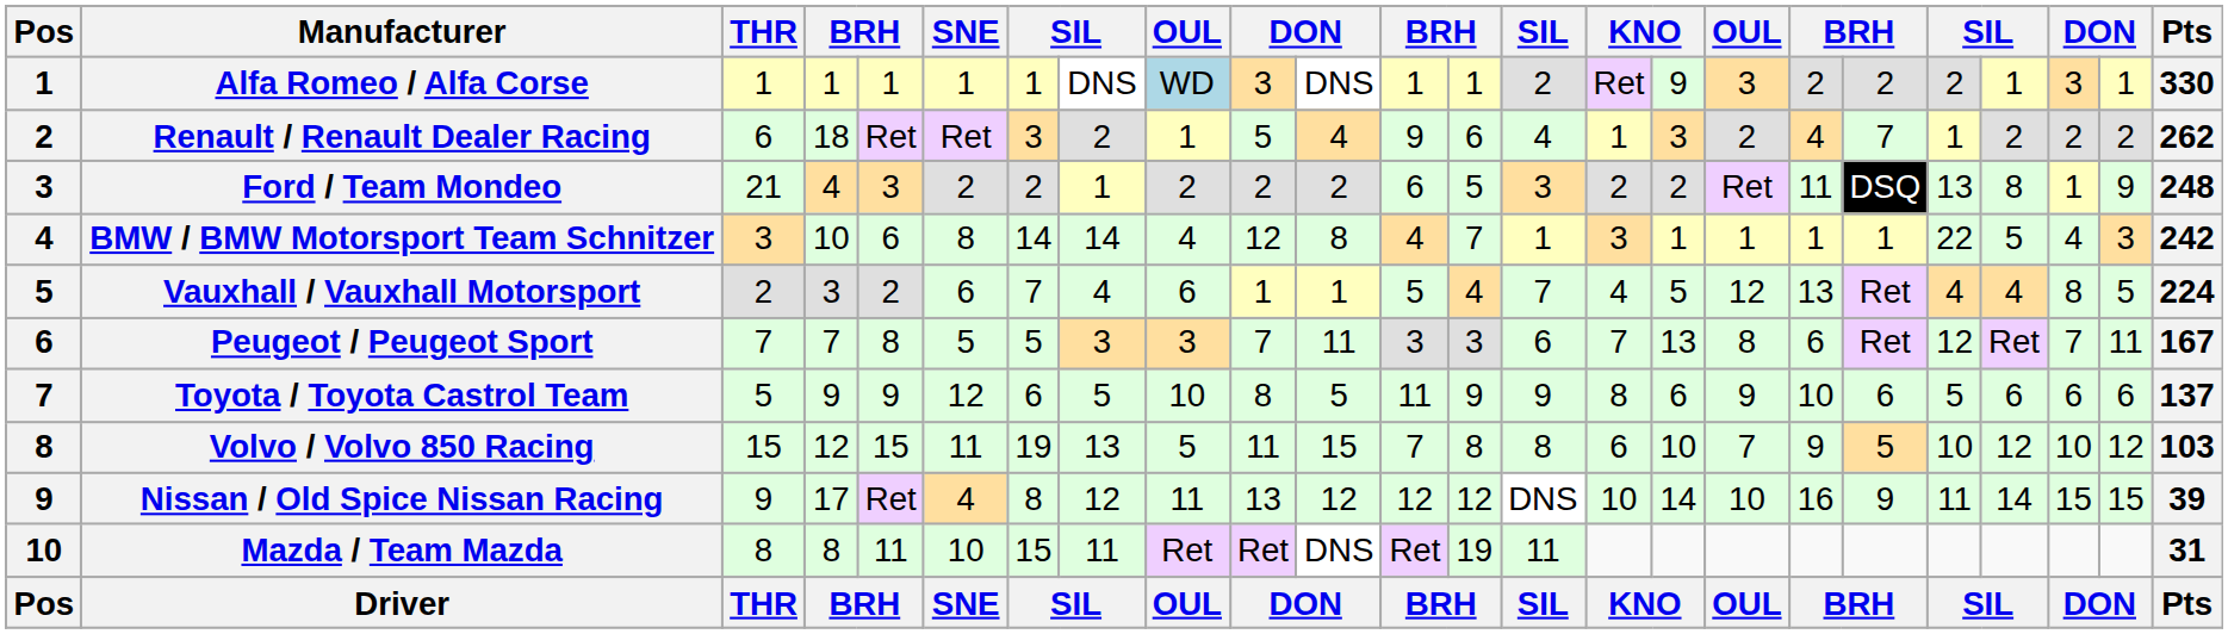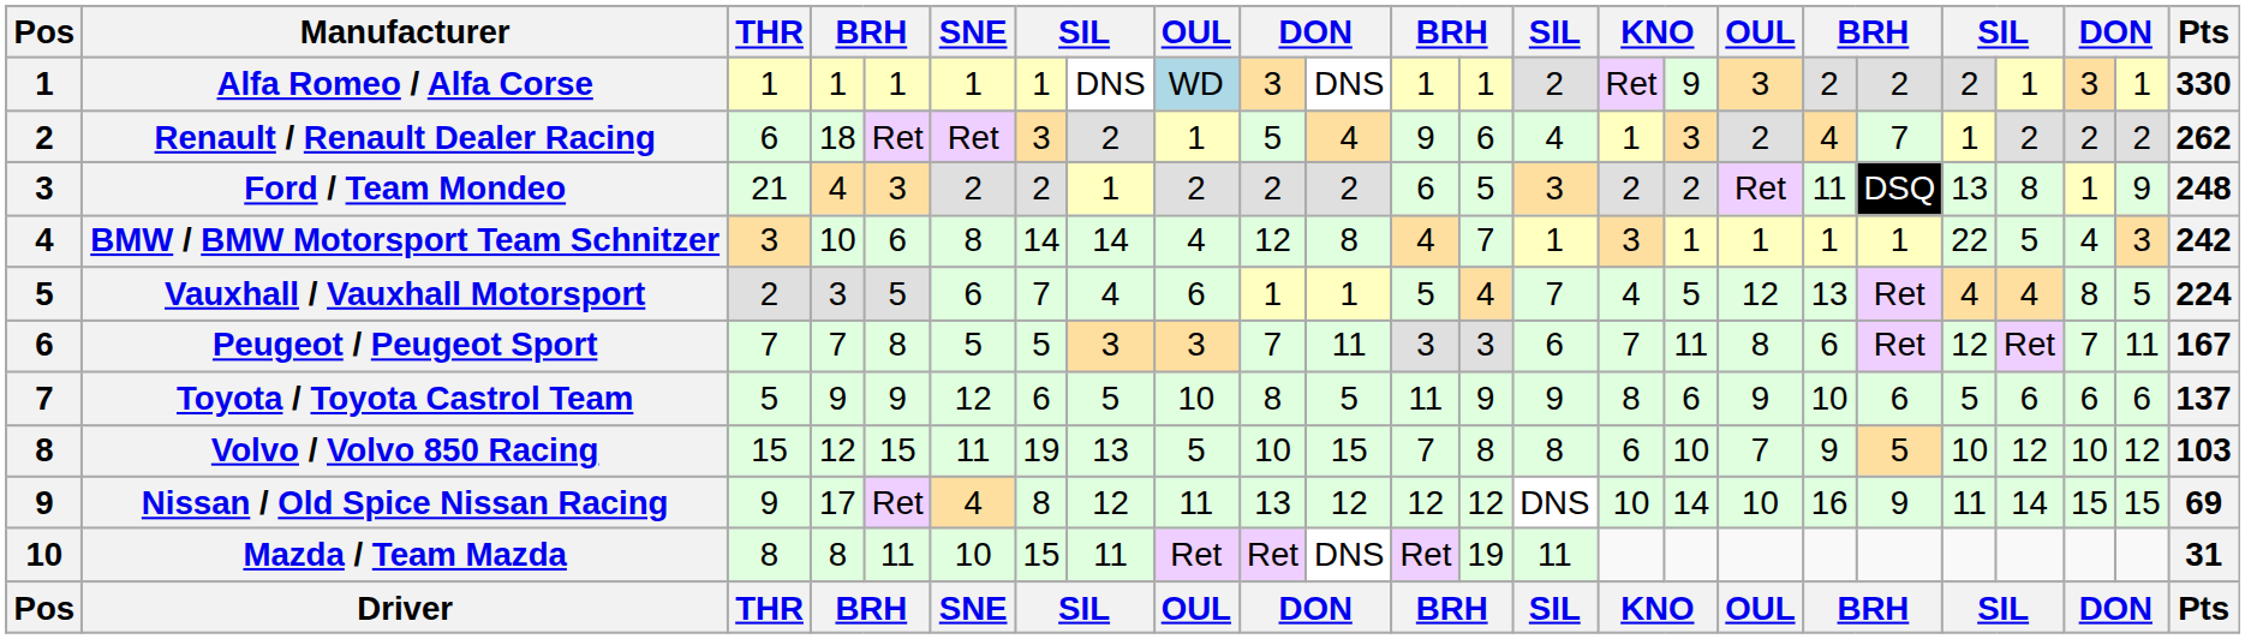 <table class="wikitable" style="font-size: 85%; text-align:center;">
 <tr valign="top">
 <th valign=middle>Pos</th>
 <th valign=middle>Manufacturer</th>
 <th><a href='#'>THR</a></th>
 <th colspan=2><a href='#'>BRH</a></th>
 <th><a href='#'>SNE</a></th>
 <th colspan=2><a href='#'>SIL</a></th>
 <th><a href='#'>OUL</a></th>
 <th colspan=2><a href='#'>DON</a></th>
 <th colspan=2><a href='#'>BRH</a></th>
 <th><a href='#'>SIL</a></th>
 <th colspan=2><a href='#'>KNO</a></th>
 <th><a href='#'>OUL</a></th>
 <th colspan=2><a href='#'>BRH</a></th>
 <th colspan=2><a href='#'>SIL</a></th>
 <th colspan=2><a href='#'>DON</a></th>
 <th valign=middle>Pts</th>
 </tr>
 <tr>
 <th>1</th>
 <th align=left><a href='#'>Alfa Romeo</a> / <a href='#'>Alfa Corse</a></th>
 <td style="background:#ffffbf;">1</td>
 <td style="background:#ffffbf;">1</td>
 <td style="background:#ffffbf;">1</td>
 <td style="background:#ffffbf;">1</td>
 <td style="background:#ffffbf;">1</td>
 <td style="background:#ffffff;">DNS</td>
 <td style="background: lightblue;">WD</td>
 <td style="background:#FFDF9F;">3</td>
 <td style="background:#ffffff;">DNS</td>
 <td style="background:#ffffbf;">1</td>
 <td style="background:#ffffbf;">1</td>
 <td style="background:#DFDFDF;">2</td>
 <td style="background:#EFCFFF;">Ret</td>
 <td style="background:#DFFFDF;">9</td>
 <td style="background:#FFDF9F;">3</td>
 <td style="background:#DFDFDF;">2</td>
 <td style="background:#DFDFDF;">2</td>
 <td style="background:#DFDFDF;">2</td>
 <td style="background:#ffffbf;">1</td>
 <td style="background:#FFDF9F;">3</td>
 <td style="background:#ffffbf;">1</td>
 <th>330</th>
 </tr>
 <tr>
 <th>2</th>
 <th align=left><a href='#'>Renault</a> / <a href='#'>Renault Dealer Racing</a></th>
 <td style="background:#DFFFDF;">6</td>
 <td style="background:#DFFFDF;">18</td>
 <td style="background:#EFCFFF;">Ret</td>
 <td style="background:#EFCFFF;">Ret</td>
 <td style="background:#FFDF9F;">3</td>
 <td style="background:#DFDFDF;">2</td>
 <td style="background:#ffffbf;">1</td>
 <td style="background:#DFFFDF;">5</td>
 <td style="background:#FFDF9F;">4</td>
 <td style="background:#DFFFDF;">9</td>
 <td style="background:#DFFFDF;">6</td>
 <td style="background:#DFFFDF;">4</td>
 <td style="background:#ffffbf;">1</td>
 <td style="background:#FFDF9F;">3</td>
 <td style="background:#DFDFDF;">2</td>
 <td style="background:#FFDF9F;">4</td>
 <td style="background:#DFFFDF;">7</td>
 <td style="background:#ffffbf;">1</td>
 <td style="background:#DFDFDF;">2</td>
 <td style="background:#DFDFDF;">2</td>
 <td style="background:#DFDFDF;">2</td>
 <th>262</th>
 </tr>
 <tr>
 <th>3</th>
 <th align=left><a href='#'>Ford</a> / <a href='#'>Team Mondeo</a></th>
 <td style="background:#DFFFDF;">21</td>
 <td style="background:#FFDF9F;">4</td>
 <td style="background:#FFDF9F;">3</td>
 <td style="background:#DFDFDF;">2</td>
 <td style="background:#DFDFDF;">2</td>
 <td style="background:#ffffbf;">1</td>
 <td style="background:#DFDFDF;">2</td>
 <td style="background:#DFDFDF;">2</td>
 <td style="background:#DFDFDF;">2</td>
 <td style="background:#DFFFDF;">6</td>
 <td style="background:#DFFFDF;">5</td>
 <td style="background:#FFDF9F;">3</td>
 <td style="background:#DFDFDF;">2</td>
 <td style="background:#DFDFDF;">2</td>
 <td style="background:#EFCFFF;">Ret</td>
 <td style="background:#DFFFDF;">11</td>
 <td style="background:#000000; color:white">DSQ</td>
 <td style="background:#DFFFDF;">13</td>
 <td style="background:#DFFFDF;">8</td>
 <td style="background:#ffffbf;">1</td>
 <td style="background:#DFFFDF;">9</td>
 <th>248</th>
 </tr>
 <tr>
 <th>4</th>
 <th align=left nowrap><a href='#'>BMW</a> / <a href='#'>BMW Motorsport Team Schnitzer</a></th>
 <td style="background:#FFDF9F;">3</td>
 <td style="background:#DFFFDF;">10</td>
 <td style="background:#DFFFDF;">6</td>
 <td style="background:#DFFFDF;">8</td>
 <td style="background:#DFFFDF;">14</td>
 <td style="background:#DFFFDF;">14</td>
 <td style="background:#DFFFDF;">4</td>
 <td style="background:#DFFFDF;">12</td>
 <td style="background:#DFFFDF;">8</td>
 <td style="background:#FFDF9F;">4</td>
 <td style="background:#DFFFDF;">7</td>
 <td style="background:#ffffbf;">1</td>
 <td style="background:#FFDF9F;">3</td>
 <td style="background:#ffffbf;">1</td>
 <td style="background:#ffffbf;">1</td>
 <td style="background:#ffffbf;">1</td>
 <td style="background:#ffffbf;">1</td>
 <td style="background:#DFFFDF;">22</td>
 <td style="background:#DFFFDF;">5</td>
 <td style="background:#DFFFDF;">4</td>
 <td style="background:#FFDF9F;">3</td>
 <th>242</th>
 </tr>
 <tr>
 <th>5</th>
 <th align=left><a href='#'>Vauxhall</a> / <a href='#'>Vauxhall Motorsport</a></th>
 <td style="background:#DFDFDF;">2</td>
 <td style="background:#DFDFDF;">3</td>
-<td style="background:#DFDFDF;">2</td>
+<td style="background:#DFDFDF;">5</td>
 <td style="background:#DFFFDF;">6</td>
 <td style="background:#DFFFDF;">7</td>
 <td style="background:#DFFFDF;">4</td>
 <td style="background:#DFFFDF;">6</td>
 <td style="background:#ffffbf;">1</td>
 <td style="background:#ffffbf;">1</td>
 <td style="background:#DFFFDF;">5</td>
 <td style="background:#FFDF9F;">4</td>
 <td style="background:#DFFFDF;">7</td>
 <td style="background:#DFFFDF;">4</td>
 <td style="background:#DFFFDF;">5</td>
 <td style="background:#DFFFDF;">12</td>
 <td style="background:#DFFFDF;">13</td>
 <td style="background:#EFCFFF;">Ret</td>
 <td style="background:#FFDF9F;">4</td>
 <td style="background:#FFDF9F;">4</td>
 <td style="background:#DFFFDF;">8</td>
 <td style="background:#DFFFDF;">5</td>
 <th>224</th>
 </tr>
 <tr>
 <th>6</th>
 <th align=left><a href='#'>Peugeot</a> / <a href='#'>Peugeot Sport</a></th>
 <td style="background:#DFFFDF;">7</td>
 <td style="background:#DFFFDF;">7</td>
 <td style="background:#DFFFDF;">8</td>
 <td style="background:#DFFFDF;">5</td>
 <td style="background:#DFFFDF;">5</td>
 <td style="background:#FFDF9F;">3</td>
 <td style="background:#FFDF9F;">3</td>
 <td style="background:#DFFFDF;">7</td>
 <td style="background:#DFFFDF;">11</td>
 <td style="background:#DFDFDF;">3</td>
 <td style="background:#DFDFDF;">3</td>
 <td style="background:#DFFFDF;">6</td>
 <td style="background:#DFFFDF;">7</td>
-<td style="background:#DFFFDF;">13</td>
+<td style="background:#DFFFDF;">11</td>
 <td style="background:#DFFFDF;">8</td>
 <td style="background:#DFFFDF;">6</td>
 <td style="background:#EFCFFF;">Ret</td>
 <td style="background:#DFFFDF;">12</td>
 <td style="background:#EFCFFF;">Ret</td>
 <td style="background:#DFFFDF;">7</td>
 <td style="background:#DFFFDF;">11</td>
 <th>167</th>
 </tr>
 <tr>
 <th>7</th>
 <th align=left><a href='#'>Toyota</a> / <a href='#'>Toyota Castrol Team</a></th>
 <td style="background:#DFFFDF;">5</td>
 <td style="background:#DFFFDF;">9</td>
 <td style="background:#DFFFDF;">9</td>
 <td style="background:#DFFFDF;">12</td>
 <td style="background:#DFFFDF;">6</td>
 <td style="background:#DFFFDF;">5</td>
 <td style="background:#DFFFDF;">10</td>
 <td style="background:#DFFFDF;">8</td>
 <td style="background:#DFFFDF;">5</td>
 <td style="background:#DFFFDF;">11</td>
 <td style="background:#DFFFDF;">9</td>
 <td style="background:#DFFFDF;">9</td>
 <td style="background:#DFFFDF;">8</td>
 <td style="background:#DFFFDF;">6</td>
 <td style="background:#DFFFDF;">9</td>
 <td style="background:#DFFFDF;">10</td>
 <td style="background:#DFFFDF;">6</td>
 <td style="background:#DFFFDF;">5</td>
 <td style="background:#DFFFDF;">6</td>
 <td style="background:#DFFFDF;">6</td>
 <td style="background:#DFFFDF;">6</td>
 <th>137</th>
 </tr>
 <tr>
 <th>8</th>
 <th align=left><a href='#'>Volvo</a> / <a href='#'>Volvo 850 Racing</a></th>
 <td style="background:#DFFFDF;">15</td>
 <td style="background:#DFFFDF;">12</td>
 <td style="background:#DFFFDF;">15</td>
 <td style="background:#DFFFDF;">11</td>
 <td style="background:#DFFFDF;">19</td>
 <td style="background:#DFFFDF;">13</td>
 <td style="background:#DFFFDF;">5</td>
-<td style="background:#DFFFDF;">11</td>
+<td style="background:#DFFFDF;">10</td>
 <td style="background:#DFFFDF;">15</td>
 <td style="background:#DFFFDF;">7</td>
 <td style="background:#DFFFDF;">8</td>
 <td style="background:#DFFFDF;">8</td>
 <td style="background:#DFFFDF;">6</td>
 <td style="background:#DFFFDF;">10</td>
 <td style="background:#DFFFDF;">7</td>
 <td style="background:#DFFFDF;">9</td>
 <td style="background:#FFDF9F;">5</td>
 <td style="background:#DFFFDF;">10</td>
 <td style="background:#DFFFDF;">12</td>
 <td style="background:#DFFFDF;">10</td>
 <td style="background:#DFFFDF;">12</td>
 <th>103</th>
 </tr>
 <tr>
 <th>9</th>
 <th align=left><a href='#'>Nissan</a> / <a href='#'>Old Spice Nissan Racing</a></th>
 <td style="background:#DFFFDF;">9</td>
 <td style="background:#DFFFDF;">17</td>
 <td style="background:#EFCFFF;">Ret</td>
 <td style="background:#FFDF9F;">4</td>
 <td style="background:#DFFFDF;">8</td>
 <td style="background:#DFFFDF;">12</td>
 <td style="background:#DFFFDF;">11</td>
 <td style="background:#DFFFDF;">13</td>
 <td style="background:#DFFFDF;">12</td>
 <td style="background:#DFFFDF;">12</td>
 <td style="background:#DFFFDF;">12</td>
 <td style="background:#ffffff;">DNS</td>
 <td style="background:#DFFFDF;">10</td>
 <td style="background:#DFFFDF;">14</td>
 <td style="background:#DFFFDF;">10</td>
 <td style="background:#DFFFDF;">16</td>
 <td style="background:#DFFFDF;">9</td>
 <td style="background:#DFFFDF;">11</td>
 <td style="background:#DFFFDF;">14</td>
 <td style="background:#DFFFDF;">15</td>
 <td style="background:#DFFFDF;">15</td>
-<th>39</th>
+<th>69</th>
 </tr>
 <tr>
 <th>10</th>
 <th align=left><a href='#'>Mazda</a> / <a href='#'>Team Mazda</a></th>
 <td style="background:#DFFFDF;">8</td>
 <td style="background:#DFFFDF;">8</td>
 <td style="background:#DFFFDF;">11</td>
 <td style="background:#DFFFDF;">10</td>
 <td style="background:#DFFFDF;">15</td>
 <td style="background:#DFFFDF;">11</td>
 <td style="background:#EFCFFF;">Ret</td>
 <td style="background:#EFCFFF;">Ret</td>
 <td style="background:#ffffff;">DNS</td>
 <td style="background:#EFCFFF;">Ret</td>
 <td style="background:#DFFFDF;">19</td>
 <td style="background:#DFFFDF;">11</td>
 <td></td>
 <td></td>
 <td></td>
 <td></td>
 <td></td>
 <td></td>
 <td></td>
 <td></td>
 <td></td>
 <th>31</th>
 </tr>
 <tr>
 <th valign=middle>Pos</th>
 <th valign=middle>Driver</th>
 <th><a href='#'>THR</a></th>
 <th colspan=2><a href='#'>BRH</a></th>
 <th><a href='#'>SNE</a></th>
 <th colspan=2><a href='#'>SIL</a></th>
 <th><a href='#'>OUL</a></th>
 <th colspan=2><a href='#'>DON</a></th>
 <th colspan=2><a href='#'>BRH</a></th>
 <th><a href='#'>SIL</a></th>
 <th colspan=2><a href='#'>KNO</a></th>
 <th><a href='#'>OUL</a></th>
 <th colspan=2><a href='#'>BRH</a></th>
 <th colspan=2><a href='#'>SIL</a></th>
 <th colspan=2><a href='#'>DON</a></th>
 <th valign=middle>Pts</th>
 </tr>
 </table>
